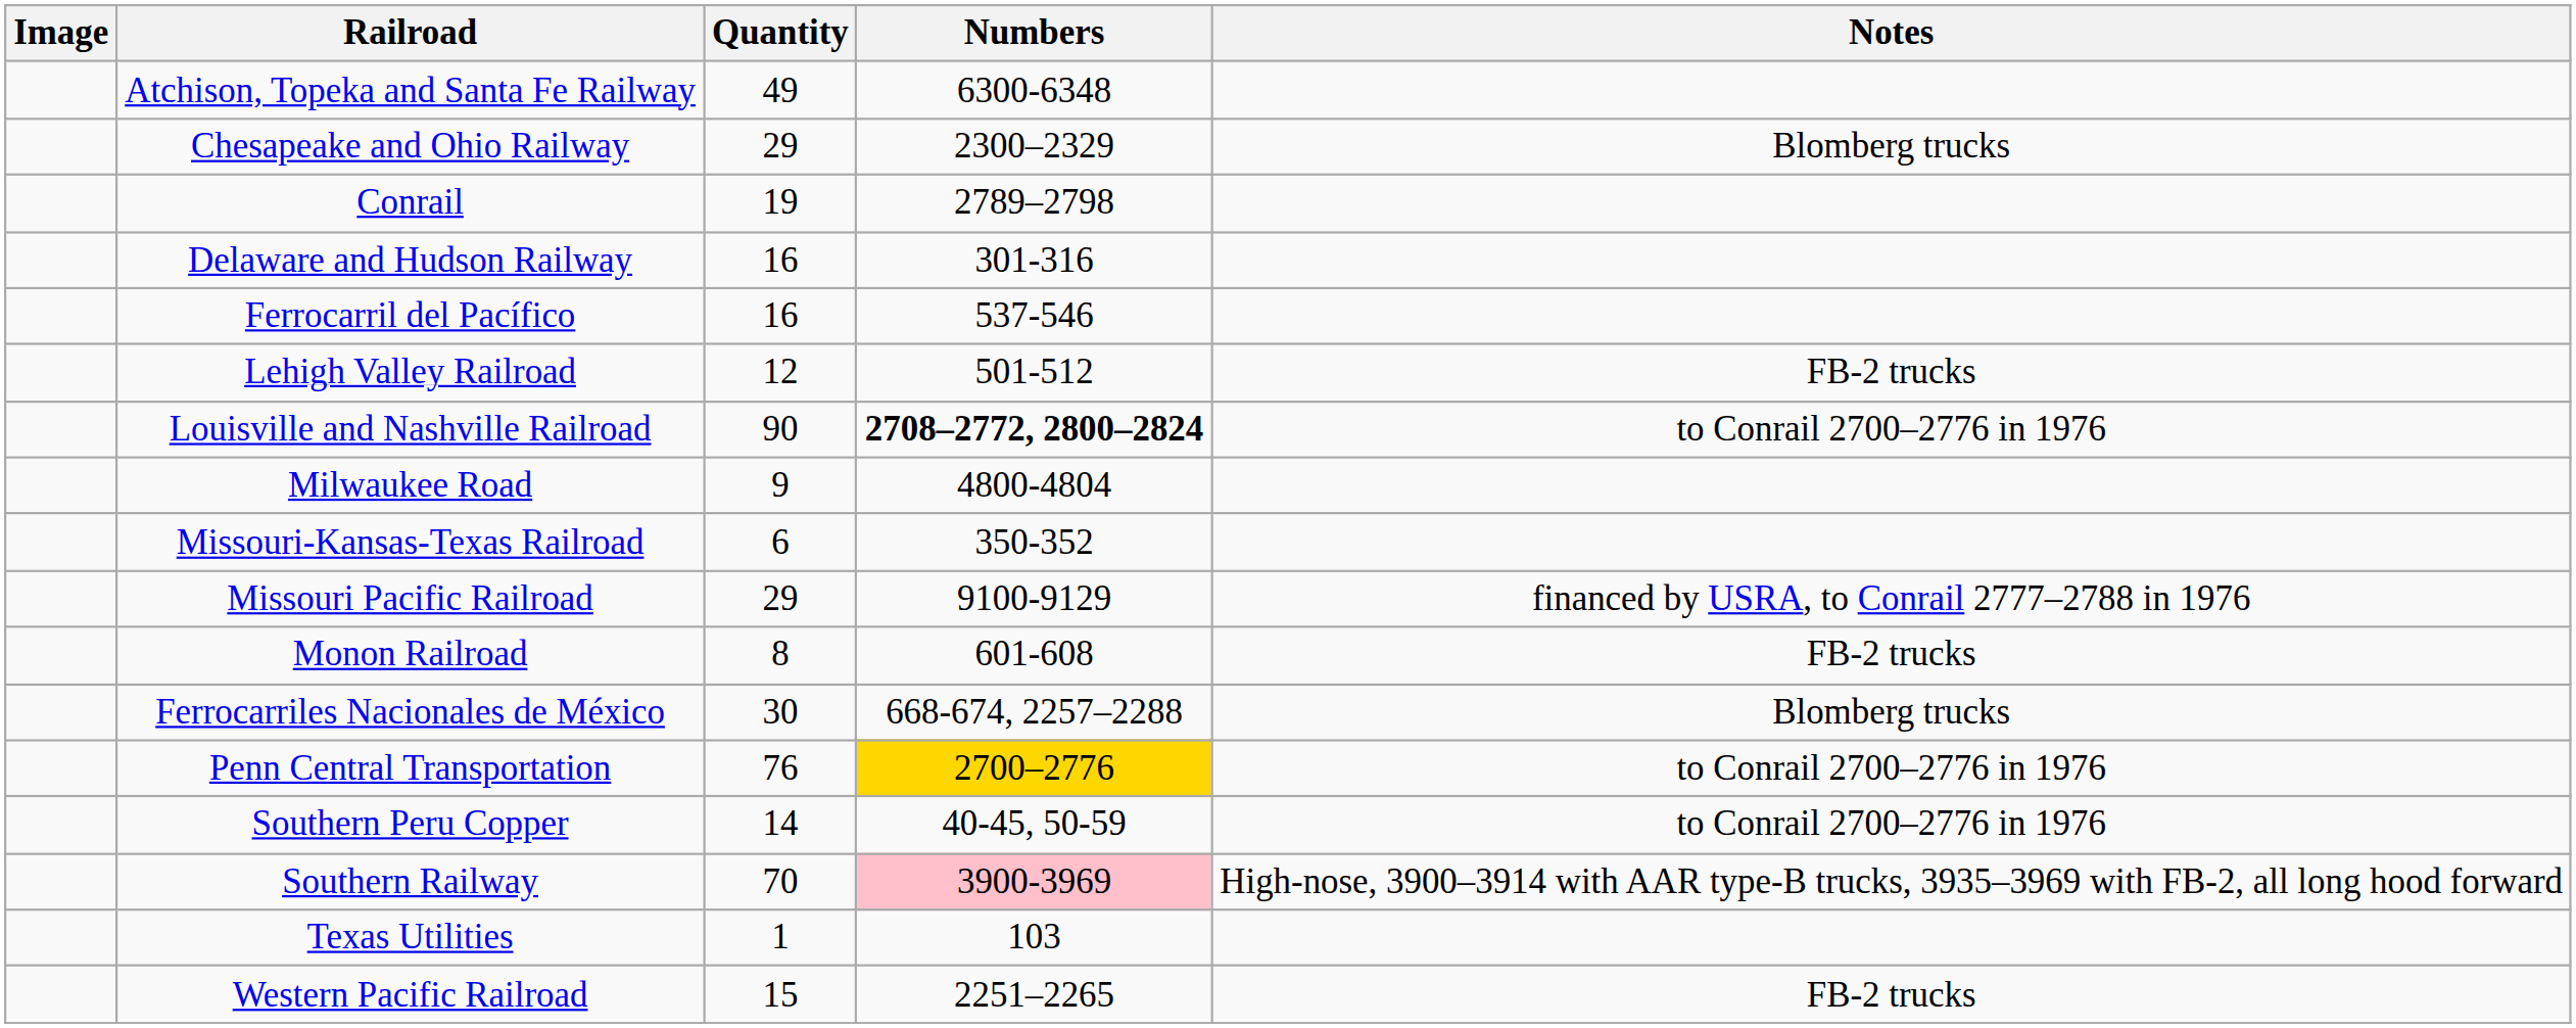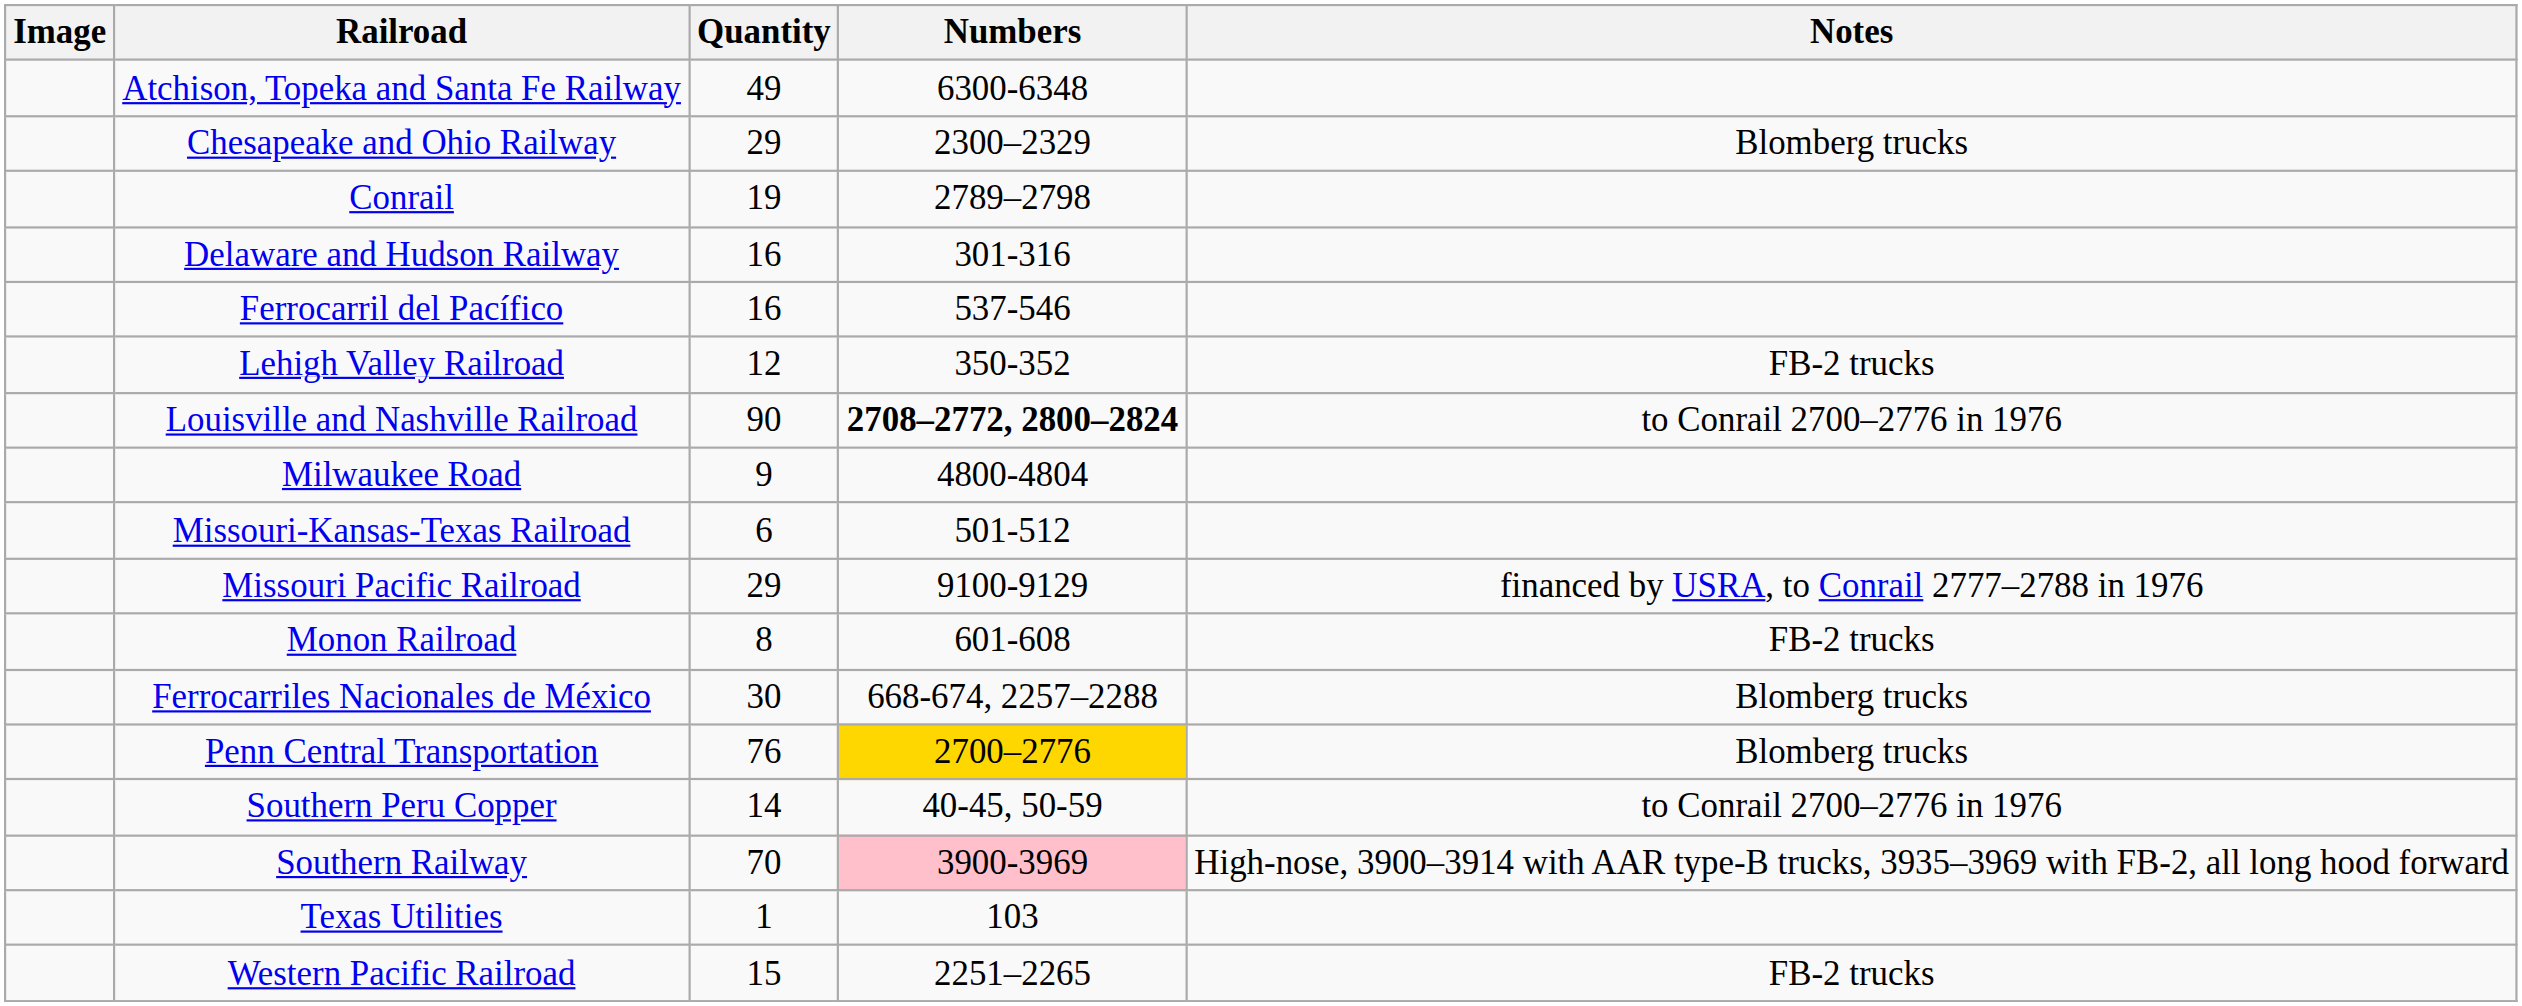 <table class="wikitable">
 <tr>
 <th>Image</th>
 <th>Railroad</th>
 <th>Quantity</th>
 <th>Numbers</th>
 <th>Notes</th>
 </tr>
 <tr align = "center">
 <td></td>
 <td><a href='#'>Atchison, Topeka and Santa Fe Railway</a></td>
 <td>49</td>
 <td>6300-6348</td>
 <td></td>
 </tr>
 <tr align = "center">
 <td></td>
 <td><a href='#'>Chesapeake and Ohio Railway</a></td>
 <td>29</td>
 <td>2300–2329</td>
 <td>Blomberg trucks</td>
 </tr>
 <tr align = "center">
 <td></td>
 <td><a href='#'>Conrail</a></td>
 <td>19</td>
 <td>2789–2798</td>
 <td></td>
 </tr>
 <tr align = "center">
 <td></td>
 <td><a href='#'>Delaware and Hudson Railway</a></td>
 <td>16</td>
 <td>301-316</td>
 <td></td>
 </tr>
 <tr align = "center">
 <td></td>
 <td><a href='#'>Ferrocarril del Pacífico</a></td>
 <td>16</td>
 <td>537-546</td>
 <td></td>
 </tr>
 <tr align = "center">
 <td></td>
 <td><a href='#'>Lehigh Valley Railroad</a></td>
 <td>12</td>
-<td>501-512</td>
+<td>350-352</td>
 <td>FB-2 trucks</td>
 </tr>
 <tr align = "center">
 <td></td>
 <td><a href='#'>Louisville and Nashville Railroad</a></td>
 <td>90</td>
 <td><strong>2708–2772, 2800–2824</strong></td>
 <td>to Conrail 2700–2776 in 1976</td>
 </tr>
 <tr align = "center">
 <td></td>
 <td><a href='#'>Milwaukee Road</a></td>
 <td>9</td>
 <td>4800-4804</td>
 <td></td>
 </tr>
 <tr align = "center">
 <td></td>
 <td><a href='#'>Missouri-Kansas-Texas Railroad</a></td>
 <td>6</td>
-<td>350-352</td>
+<td>501-512</td>
 <td></td>
 </tr>
 <tr align = "center">
 <td></td>
 <td><a href='#'>Missouri Pacific Railroad</a></td>
 <td>29</td>
 <td>9100-9129</td>
 <td>financed by <a href='#'>USRA</a>, to <a href='#'>Conrail</a> 2777–2788 in 1976</td>
 </tr>
 <tr align = "center">
 <td></td>
 <td><a href='#'>Monon Railroad</a></td>
 <td>8</td>
 <td>601-608</td>
 <td>FB-2 trucks</td>
 </tr>
 <tr align = "center">
 <td></td>
 <td><a href='#'>Ferrocarriles Nacionales de México</a></td>
 <td>30</td>
 <td>668-674, 2257–2288</td>
 <td>Blomberg trucks</td>
 </tr>
 <tr align = "center">
 <td></td>
 <td><a href='#'>Penn Central Transportation</a></td>
 <td>76</td>
 <td style="background: gold;">2700–2776</td>
-<td>to Conrail 2700–2776 in 1976</td>
+<td>Blomberg trucks</td>
 </tr>
 <tr align = "center">
 <td></td>
 <td><a href='#'>Southern Peru Copper</a></td>
 <td>14</td>
 <td>40-45, 50-59</td>
 <td>to Conrail 2700–2776 in 1976</td>
 </tr>
 <tr align = "center">
 <td></td>
 <td><a href='#'>Southern Railway</a></td>
 <td>70</td>
 <td style="background: pink;">3900-3969</td>
 <td>High-nose, 3900–3914 with AAR type-B trucks, 3935–3969 with FB-2, all long hood forward</td>
 </tr>
 <tr align = "center">
 <td></td>
 <td><a href='#'>Texas Utilities</a></td>
 <td>1</td>
 <td>103</td>
 <td></td>
 </tr>
 <tr align = "center">
 <td></td>
 <td><a href='#'>Western Pacific Railroad</a><br></td>
 <td>15</td>
 <td>2251–2265</td>
 <td>FB-2 trucks</td>
 </tr>
 <tr>
 </tr>
 </table>
